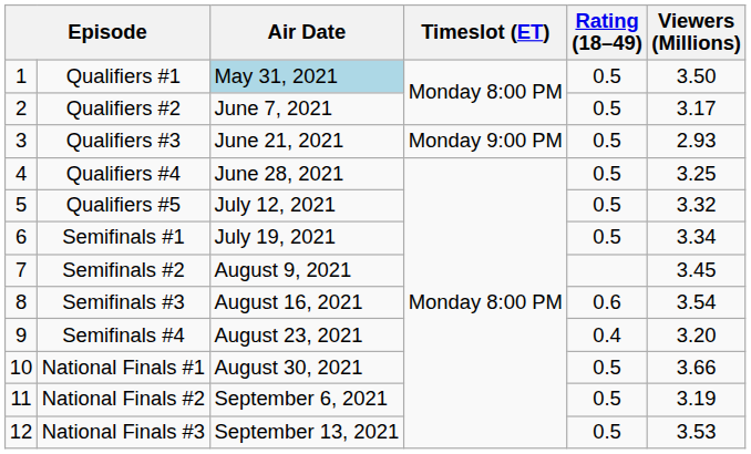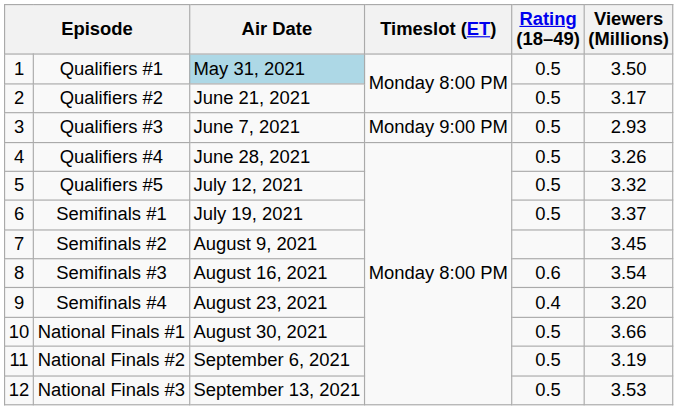 <table class="wikitable" style="text-align:center">
 <tr>
 <th colspan="2">Episode</th>
 <th>Air Date</th>
 <th>Timeslot (<a href='#'>ET</a>)</th>
 <th><a href='#'>Rating</a><br>(18–49)</th>
 <th>Viewers<br>(Millions)</th>
 </tr>
 <tr>
 <td>1</td>
 <td>Qualifiers #1</td>
 <td style="background: lightblue; text-align:left">May 31, 2021</td>
 <td rowspan="2">Monday 8:00 PM</td>
 <td>0.5</td>
 <td>3.50</td>
 </tr>
 <tr>
 <td>2</td>
 <td>Qualifiers #2</td>
-<td style="text-align:left">June 7, 2021</td>
+<td style="text-align:left">June 21, 2021</td>
 <td>0.5</td>
 <td>3.17</td>
 </tr>
 <tr>
 <td>3</td>
 <td>Qualifiers #3</td>
-<td style="text-align:left">June 21, 2021</td>
+<td style="text-align:left">June 7, 2021</td>
 <td>Monday 9:00 PM</td>
 <td>0.5</td>
 <td>2.93</td>
 </tr>
 <tr>
 <td>4</td>
 <td>Qualifiers #4</td>
 <td style="text-align:left">June 28, 2021</td>
 <td rowspan="9">Monday 8:00 PM</td>
 <td>0.5</td>
-<td>3.25</td>
+<td>3.26</td>
 </tr>
 <tr>
 <td>5</td>
 <td>Qualifiers #5</td>
 <td style="text-align:left">July 12, 2021</td>
 <td>0.5</td>
 <td>3.32</td>
 </tr>
 <tr>
 <td>6</td>
 <td>Semifinals #1</td>
 <td style="text-align:left">July 19, 2021</td>
 <td>0.5</td>
-<td>3.34</td>
+<td>3.37</td>
 </tr>
 <tr>
 <td>7</td>
 <td>Semifinals #2</td>
 <td style="text-align:left">August 9, 2021</td>
 <td></td>
 <td>3.45</td>
 </tr>
 <tr>
 <td>8</td>
 <td>Semifinals #3</td>
 <td style="text-align:left">August 16, 2021</td>
 <td>0.6</td>
 <td>3.54</td>
 </tr>
 <tr>
 <td>9</td>
 <td>Semifinals #4</td>
 <td style="text-align:left">August 23, 2021</td>
 <td>0.4</td>
 <td>3.20</td>
 </tr>
 <tr>
 <td>10</td>
 <td>National Finals #1</td>
 <td style="text-align:left">August 30, 2021</td>
 <td>0.5</td>
 <td>3.66</td>
 </tr>
 <tr>
 <td>11</td>
 <td>National Finals #2</td>
 <td style="text-align:left">September 6, 2021</td>
 <td>0.5</td>
 <td>3.19</td>
 </tr>
 <tr>
 <td>12</td>
 <td>National Finals #3</td>
 <td style="text-align:left">September 13, 2021</td>
 <td>0.5</td>
 <td>3.53</td>
 </tr>
 </table>
